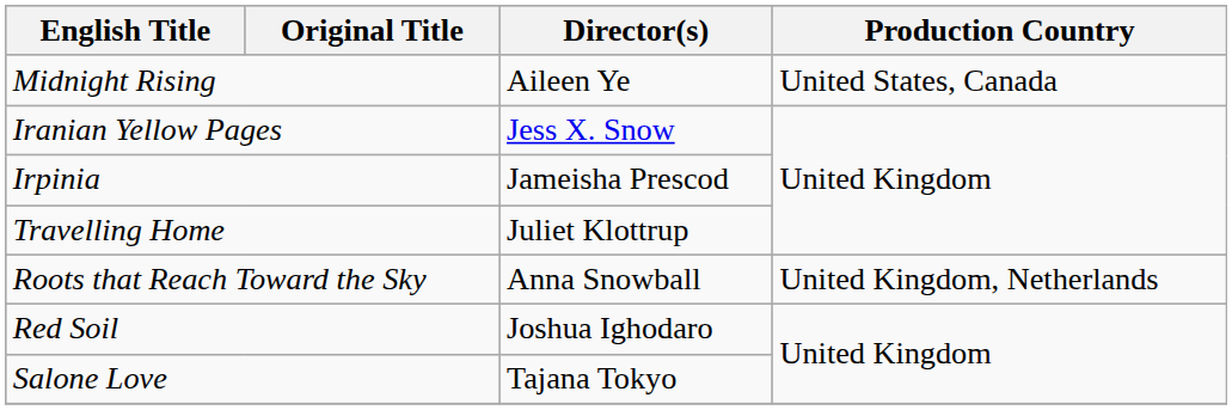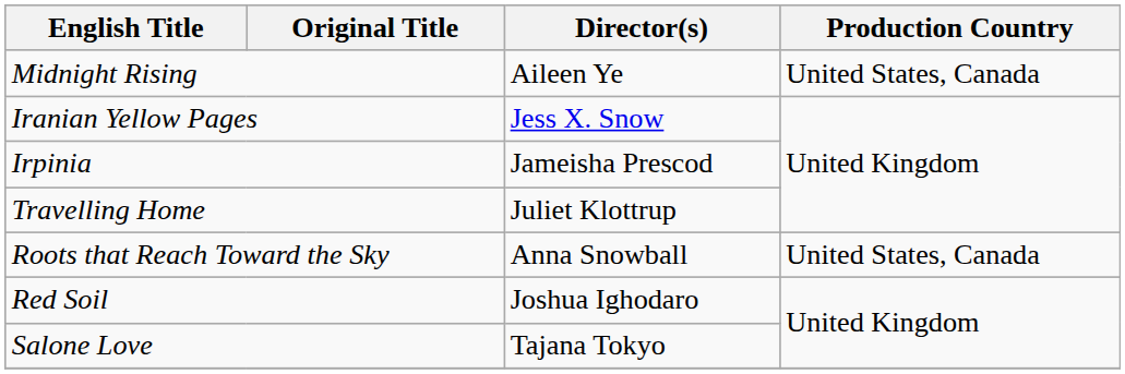 <table class="wikitable" style="width:100%; margin-bottom:4px">
 <tr>
 <th>English Title</th>
 <th>Original Title</th>
 <th>Director(s)</th>
 <th>Production Country</th>
 </tr>
 <tr>
 <td colspan="2"><em>Midnight Rising</em></td>
 <td>Aileen Ye</td>
 <td>United States, Canada</td>
 </tr>
 <tr>
 <td colspan="2"><em>Iranian Yellow Pages</em></td>
 <td><a href='#'>Jess X. Snow</a></td>
 <td rowspan="3">United Kingdom</td>
 </tr>
 <tr>
 <td colspan="2"><em>Irpinia</em></td>
 <td>Jameisha Prescod</td>
 </tr>
 <tr>
 <td colspan="2"><em>Travelling Home</em></td>
 <td>Juliet Klottrup</td>
 </tr>
 <tr>
 <td colspan="2"><em>Roots that Reach Toward the Sky</em></td>
 <td>Anna Snowball</td>
-<td>United Kingdom, Netherlands</td>
+<td>United States, Canada</td>
 </tr>
 <tr>
 <td colspan="2"><em>Red Soil</em></td>
 <td>Joshua Ighodaro</td>
 <td rowspan="2">United Kingdom</td>
 </tr>
 <tr>
 <td colspan="2"><em>Salone Love</em></td>
 <td>Tajana Tokyo</td>
 </tr>
 <tr>
 </tr>
 </table>
